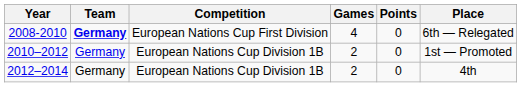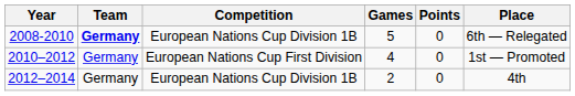 <table class="wikitable">
 <tr>
 <th>Year</th>
 <th>Team</th>
 <th>Competition</th>
 <th>Games</th>
 <th>Points</th>
 <th>Place</th>
 </tr>
 <tr align="center">
 <td><a href='#'>2008-2010</a></td>
 <td><strong><a href='#'>Germany</a></strong></td>
-<td>European Nations Cup First Division</td>
-<td>4</td>
+<td>European Nations Cup Division 1B</td>
+<td>5</td>
 <td>0</td>
 <td>6th — Relegated</td>
 </tr>
 <tr align="center">
 <td><a href='#'>2010–2012</a></td>
 <td><a href='#'>Germany</a></td>
-<td>European Nations Cup Division 1B</td>
-<td>2</td>
+<td>European Nations Cup First Division</td>
+<td>4</td>
 <td>0</td>
 <td>1st — Promoted</td>
 </tr>
 <tr align="center">
 <td><a href='#'>2012–2014</a></td>
 <td>Germany</td>
 <td>European Nations Cup Division 1B</td>
 <td>2</td>
 <td>0</td>
 <td>4th</td>
 </tr>
 </table>
